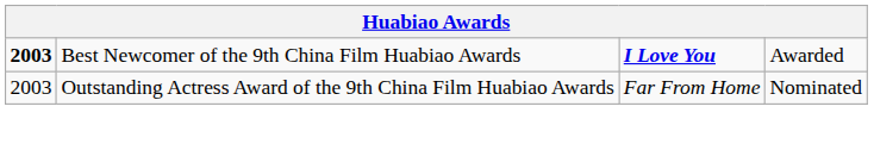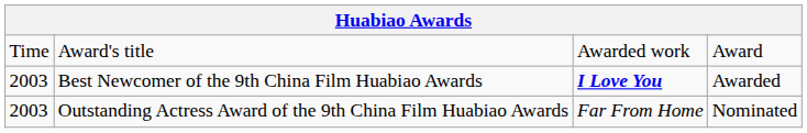 <table class="wikitable">
 <tr>
 <th colspan="4"><a href='#'>Huabiao Awards</a></th>
 </tr>
 <tr>
-<td><strong>2003</strong></td>
+<td>Time</td>
+<td>Award's title</td>
+<td>Awarded work</td>
+<td>Award</td>
+</tr>
+<tr>
+<td>2003</td>
 <td>Best Newcomer of the 9th China Film Huabiao Awards</td>
 <td><strong><em><a href='#'>I Love You</a></em></strong></td>
 <td>Awarded</td>
 </tr>
 <tr>
 <td>2003</td>
 <td>Outstanding Actress Award of the 9th China Film Huabiao Awards</td>
 <td><em>Far From Home</em></td>
 <td>Nominated</td>
 </tr>
 </table>
